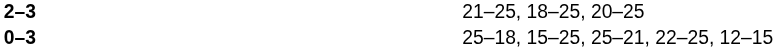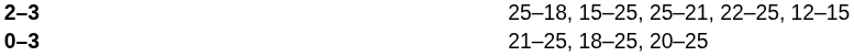 <table width=100% cellspacing=1>
 <tr>
 <th width=20%></th>
 <th width=12%></th>
 <th width=20%></th>
 <th width=33%></th>
 <td></td>
 </tr>
 <tr style=font-size:90%>
 <td align=right></td>
 <td align=center><strong>2–3</strong></td>
 <td><strong></strong></td>
-<td>21–25, 18–25, 20–25</td>
+<td>25–18, 15–25, 25–21, 22–25, 12–15</td>
 <td></td>
 </tr>
 <tr style=font-size:90%>
 <td align=right></td>
 <td align=center><strong>0–3</strong></td>
 <td><strong></strong></td>
-<td>25–18, 15–25, 25–21, 22–25, 12–15</td>
+<td>21–25, 18–25, 20–25</td>
 </tr>
 </table>
